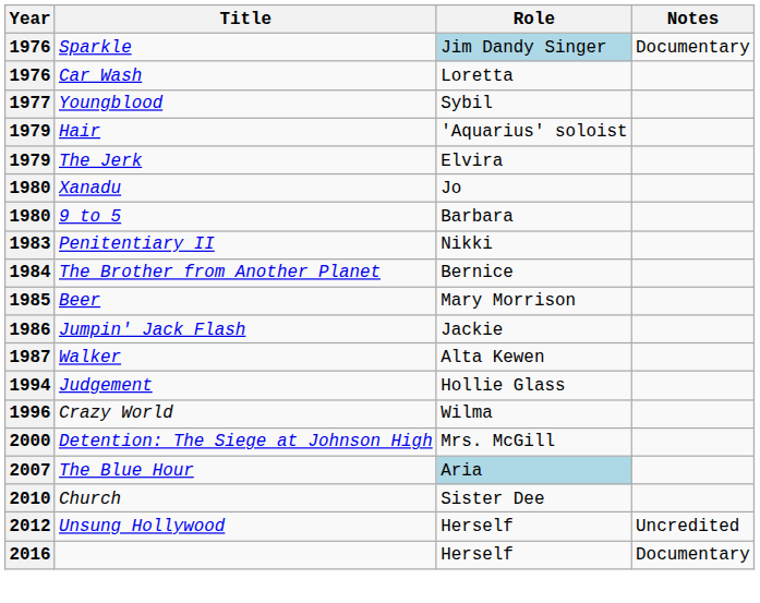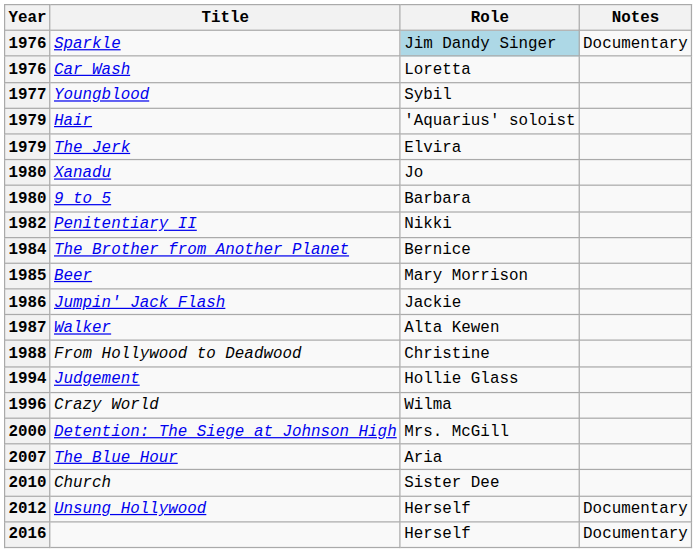 <table class="wikitable plainrowheaders sortable" style="margin-right: 0;">
 <tr>
 <th scope="col">Year</th>
 <th scope="col">Title</th>
 <th scope="col">Role</th>
 <th scope="col" class="unsortable">Notes</th>
 </tr>
 <tr>
 <th scope="row">1976</th>
 <td><em><a href='#'>Sparkle</a></em></td>
 <td style="background: lightblue;">Jim Dandy Singer</td>
 <td>Documentary</td>
 </tr>
 <tr>
 <th scope="row">1976</th>
 <td><em><a href='#'>Car Wash</a></em></td>
 <td>Loretta</td>
 <td></td>
 </tr>
 <tr>
 <th scope="row">1977</th>
 <td><em><a href='#'>Youngblood</a></em></td>
 <td>Sybil</td>
 <td></td>
 </tr>
 <tr>
 <th scope="row">1979</th>
 <td><em><a href='#'>Hair</a></em></td>
 <td>'Aquarius' soloist</td>
 <td></td>
 </tr>
 <tr>
 <th scope="row">1979</th>
 <td><em><a href='#'>The Jerk</a></em></td>
 <td>Elvira</td>
 <td></td>
 </tr>
 <tr>
 <th scope="row">1980</th>
 <td><em><a href='#'>Xanadu</a></em></td>
 <td>Jo</td>
 <td></td>
 </tr>
 <tr>
 <th scope="row">1980</th>
 <td><em><a href='#'>9 to 5</a></em></td>
 <td>Barbara</td>
 <td></td>
 </tr>
 <tr>
-<th scope="row">1983</th>
+<th scope="row">1982</th>
 <td><em><a href='#'>Penitentiary II</a></em></td>
 <td>Nikki</td>
 <td></td>
 </tr>
 <tr>
 <th scope="row">1984</th>
 <td><em><a href='#'>The Brother from Another Planet</a></em></td>
 <td>Bernice</td>
 <td></td>
 </tr>
 <tr>
 <th scope="row">1985</th>
 <td><em><a href='#'>Beer</a></em></td>
 <td>Mary Morrison</td>
 <td></td>
 </tr>
 <tr>
 <th scope="row">1986</th>
 <td><em><a href='#'>Jumpin' Jack Flash</a></em></td>
 <td>Jackie</td>
 <td></td>
 </tr>
 <tr>
 <th scope="row">1987</th>
 <td><em><a href='#'>Walker</a></em></td>
 <td>Alta Kewen</td>
 <td></td>
 </tr>
 <tr>
+<th scope="row">1988</th>
+<td><em>From Hollywood to Deadwood</em></td>
+<td>Christine</td>
+<td></td>
+</tr>
+<tr>
 <th scope="row">1994</th>
 <td><em><a href='#'>Judgement</a></em></td>
 <td>Hollie Glass</td>
 <td></td>
 </tr>
 <tr>
 <th scope="row">1996</th>
 <td><em>Crazy World</em></td>
 <td>Wilma</td>
 <td></td>
 </tr>
 <tr>
 <th scope="row">2000</th>
 <td><em><a href='#'>Detention: The Siege at Johnson High</a></em></td>
 <td>Mrs. McGill</td>
 <td></td>
 </tr>
 <tr>
 <th scope="row">2007</th>
 <td><em><a href='#'>The Blue Hour</a></em></td>
-<td style="background: lightblue;">Aria</td>
+<td>Aria</td>
 <td></td>
 </tr>
 <tr>
 <th scope="row">2010</th>
 <td><em>Church</em></td>
 <td>Sister Dee</td>
 <td></td>
 </tr>
 <tr>
 <th scope="row">2012</th>
 <td><em><a href='#'>Unsung Hollywood</a></em></td>
 <td>Herself</td>
-<td>Uncredited</td>
+<td>Documentary</td>
 </tr>
 <tr>
 <th scope="row">2016</th>
 <td><em></em></td>
 <td>Herself</td>
 <td>Documentary</td>
 </tr>
 </table>
